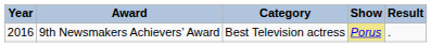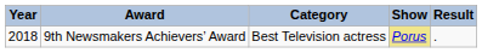 <table class="wikitable sortable">
 <tr>
 <th style="background:#B0C4DE;">Year</th>
 <th style="background:#B0C4DE;">Award</th>
 <th style="background:#B0C4DE;">Category</th>
 <th style="background:#B0C4DE;">Show</th>
 <th style="background:#B0C4DE;">Result</th>
 </tr>
 <tr>
-<td>2016</td>
+<td>2018</td>
 <td>9th Newsmakers Achievers’ Award</td>
 <td>Best Television actress</td>
 <td style="background: khaki;"><em><a href='#'>Porus</a></em></td>
 <td>.</td>
 </tr>
 </table>
